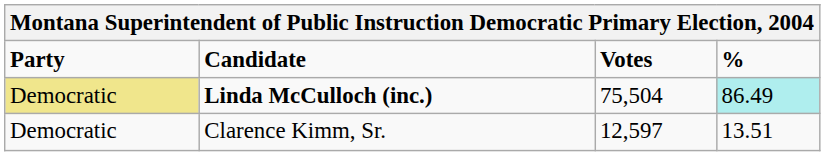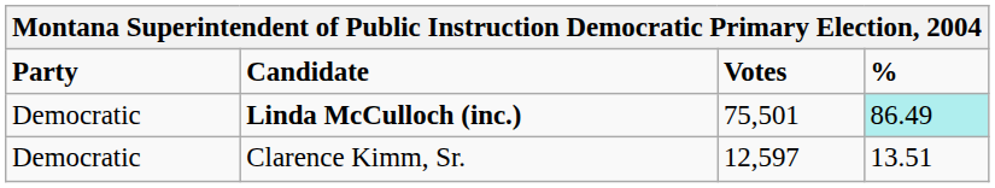 <table class="wikitable">
 <tr>
 <th colspan="4">Montana Superintendent of Public Instruction Democratic Primary Election, 2004</th>
 </tr>
 <tr>
 <td><strong>Party</strong></td>
 <td><strong>Candidate</strong></td>
 <td><strong>Votes</strong></td>
 <td><strong>%</strong></td>
 </tr>
 <tr>
-<td style="background: khaki;">Democratic</td>
+<td>Democratic</td>
 <td><strong>Linda McCulloch (inc.)</strong></td>
-<td>75,504</td>
+<td>75,501</td>
 <td style="background: paleturquoise;">86.49</td>
 </tr>
 <tr>
 <td>Democratic</td>
 <td>Clarence Kimm, Sr.</td>
 <td>12,597</td>
 <td>13.51</td>
 </tr>
 </table>
